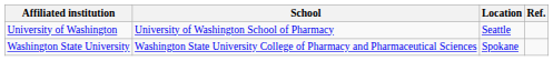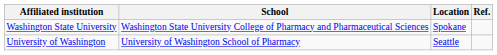 <table class="wikitable sortable">
 <tr>
 <th>Affiliated institution</th>
 <th>School</th>
 <th>Location</th>
 <th>Ref.</th>
 </tr>
 <tr>
+<td><a href='#'>Washington State University</a></td>
+<td><a href='#'>Washington State University College of Pharmacy and Pharmaceutical Sciences</a></td>
+<td><a href='#'>Spokane</a></td>
+<td></td>
+</tr>
+<tr>
 <td><a href='#'>University of Washington</a></td>
 <td><a href='#'>University of Washington School of Pharmacy</a></td>
 <td><a href='#'>Seattle</a></td>
 <td></td>
 </tr>
-<tr>
-<td><a href='#'>Washington State University</a></td>
-<td><a href='#'>Washington State University College of Pharmacy and Pharmaceutical Sciences</a></td>
-<td><a href='#'>Spokane</a></td>
-<td></td>
-</tr>
 </table>
